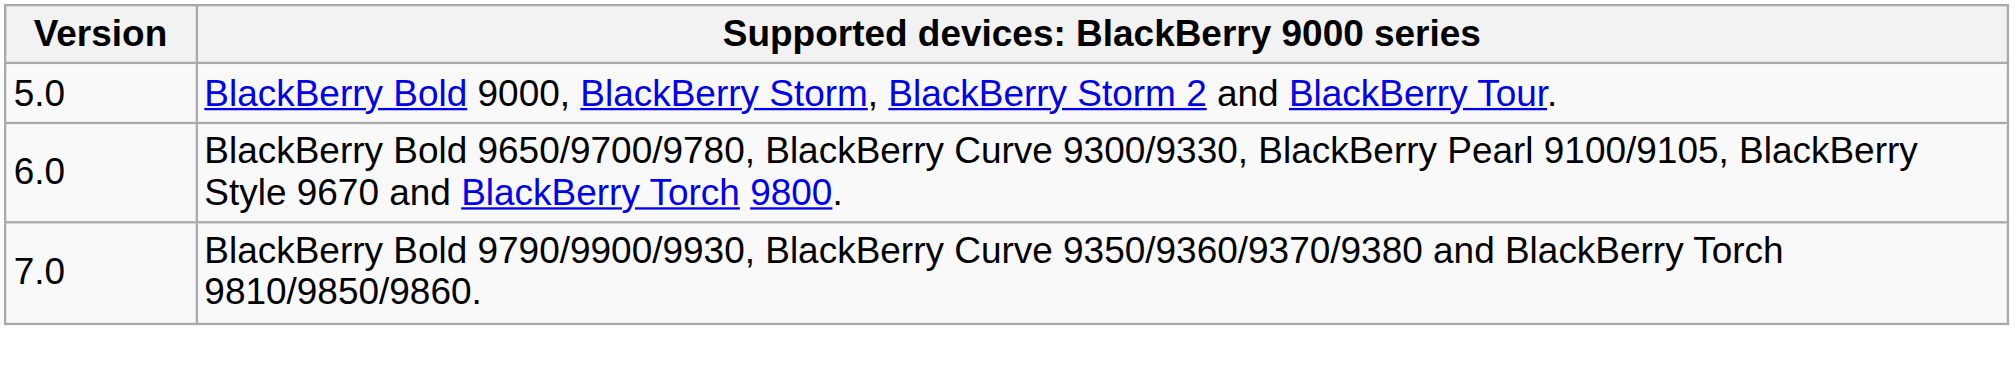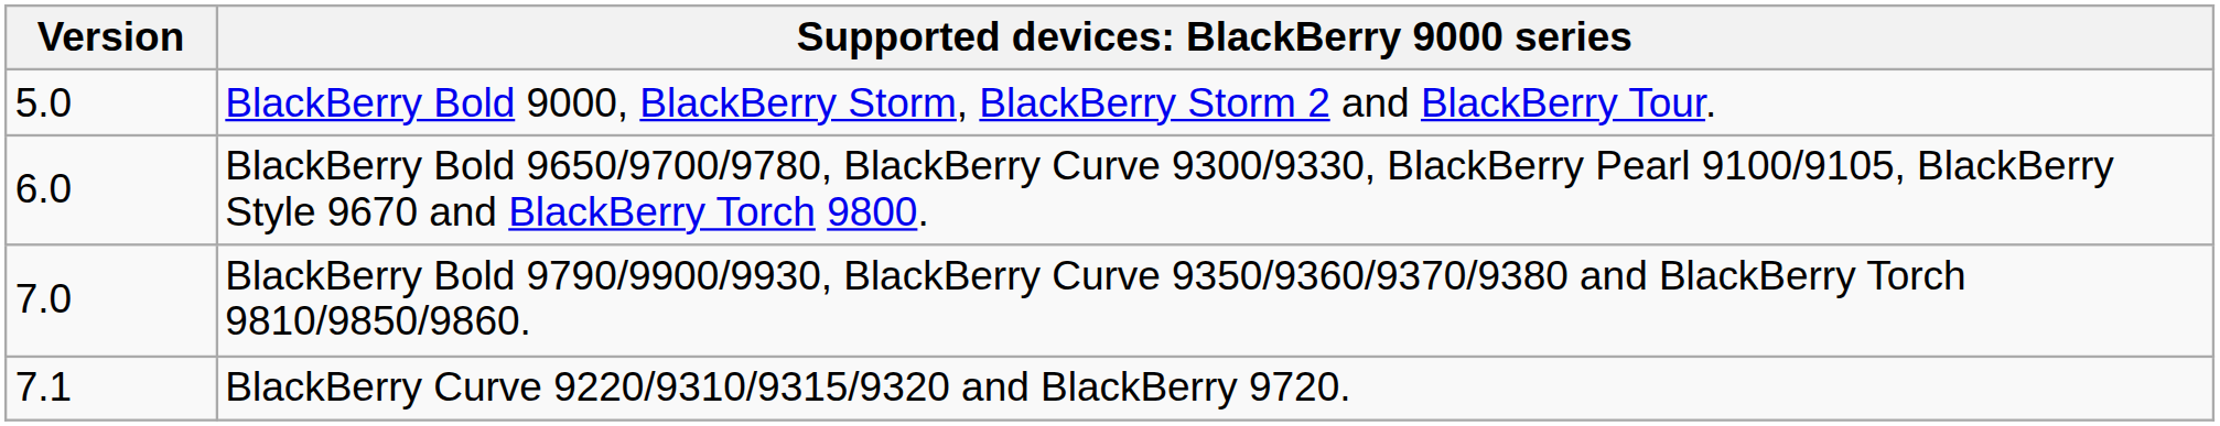 <table class = "wikitable">
 <tr>
 <th style="width:80px">Version</th>
 <th style="width:950px">Supported devices: BlackBerry 9000 series</th>
 </tr>
 <tr>
 <td>5.0</td>
 <td><a href='#'>BlackBerry Bold</a> 9000, <a href='#'>BlackBerry Storm</a>, <a href='#'>BlackBerry Storm 2</a> and <a href='#'>BlackBerry Tour</a>.</td>
 </tr>
 <tr>
 <td>6.0</td>
 <td>BlackBerry Bold 9650/9700/9780, BlackBerry Curve 9300/9330, BlackBerry Pearl 9100/9105, BlackBerry Style 9670 and <a href='#'>BlackBerry Torch</a> <a href='#'>9800</a>.</td>
 </tr>
 <tr>
 <td>7.0</td>
 <td>BlackBerry Bold 9790/9900/9930, BlackBerry Curve 9350/9360/9370/9380 and BlackBerry Torch 9810/9850/9860.</td>
 </tr>
+<tr>
+<td>7.1</td>
+<td>BlackBerry Curve 9220/9310/9315/9320 and BlackBerry 9720.</td>
+</tr>
 </table>
